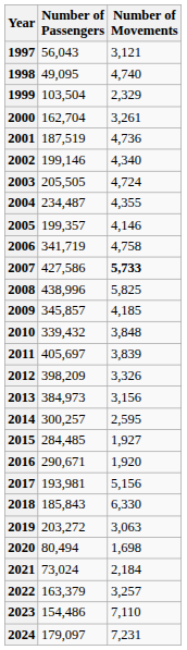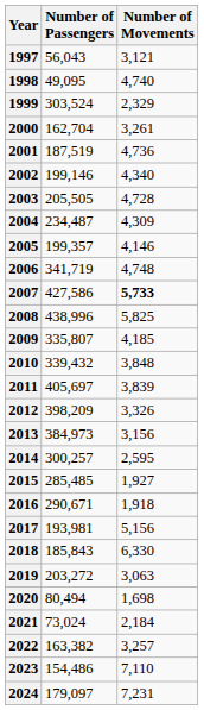 <table class="wikitable sortable">
 <tr>
 <th>Year</th>
 <th>Number of<br>Passengers</th>
 <th>Number of<br>Movements</th>
 </tr>
 <tr>
 <th>1997</th>
 <td>56,043</td>
 <td>3,121</td>
 </tr>
 <tr>
 <th>1998</th>
 <td>49,095</td>
 <td>4,740</td>
 </tr>
 <tr>
 <th>1999</th>
-<td>103,504</td>
+<td>303,524</td>
 <td>2,329</td>
 </tr>
 <tr>
 <th>2000</th>
 <td>162,704</td>
 <td>3,261</td>
 </tr>
 <tr>
 <th>2001</th>
 <td>187,519</td>
 <td>4,736</td>
 </tr>
 <tr>
 <th>2002</th>
 <td>199,146</td>
 <td>4,340</td>
 </tr>
 <tr>
 <th>2003</th>
 <td>205,505</td>
-<td>4,724</td>
+<td>4,728</td>
 </tr>
 <tr>
 <th>2004</th>
 <td>234,487</td>
-<td>4,355</td>
+<td>4,309</td>
 </tr>
 <tr>
 <th>2005</th>
 <td>199,357</td>
 <td>4,146</td>
 </tr>
 <tr>
 <th>2006</th>
 <td>341,719</td>
-<td>4,758</td>
+<td>4,748</td>
 </tr>
 <tr>
 <th>2007</th>
 <td>427,586</td>
 <td><strong>5,733</strong></td>
 </tr>
 <tr>
 <th>2008</th>
 <td>438,996</td>
 <td>5,825</td>
 </tr>
 <tr>
 <th>2009</th>
-<td>345,857</td>
+<td>335,807</td>
 <td>4,185</td>
 </tr>
 <tr>
 <th>2010</th>
 <td>339,432</td>
 <td>3,848</td>
 </tr>
 <tr>
 <th>2011</th>
 <td>405,697</td>
 <td>3,839</td>
 </tr>
 <tr>
 <th>2012</th>
 <td>398,209</td>
 <td>3,326</td>
 </tr>
 <tr>
 <th>2013</th>
 <td>384,973</td>
 <td>3,156</td>
 </tr>
 <tr>
 <th>2014</th>
 <td>300,257</td>
 <td>2,595</td>
 </tr>
 <tr>
 <th>2015</th>
-<td>284,485</td>
+<td>285,485</td>
 <td>1,927</td>
 </tr>
 <tr>
 <th>2016</th>
 <td>290,671</td>
-<td>1,920</td>
+<td>1,918</td>
 </tr>
 <tr>
 <th>2017</th>
 <td>193,981</td>
 <td>5,156</td>
 </tr>
 <tr>
 <th>2018</th>
 <td>185,843</td>
 <td>6,330</td>
 </tr>
 <tr>
 <th>2019</th>
 <td>203,272</td>
 <td>3,063</td>
 </tr>
 <tr>
 <th>2020</th>
 <td>80,494</td>
 <td>1,698</td>
 </tr>
 <tr>
 <th>2021</th>
 <td>73,024</td>
 <td>2,184</td>
 </tr>
 <tr>
 <th>2022</th>
-<td>163,379</td>
+<td>163,382</td>
 <td>3,257</td>
 </tr>
 <tr>
 <th>2023</th>
 <td>154,486</td>
 <td>7,110</td>
 </tr>
 <tr>
 <th>2024</th>
 <td>179,097</td>
 <td>7,231</td>
 </tr>
 </table>
